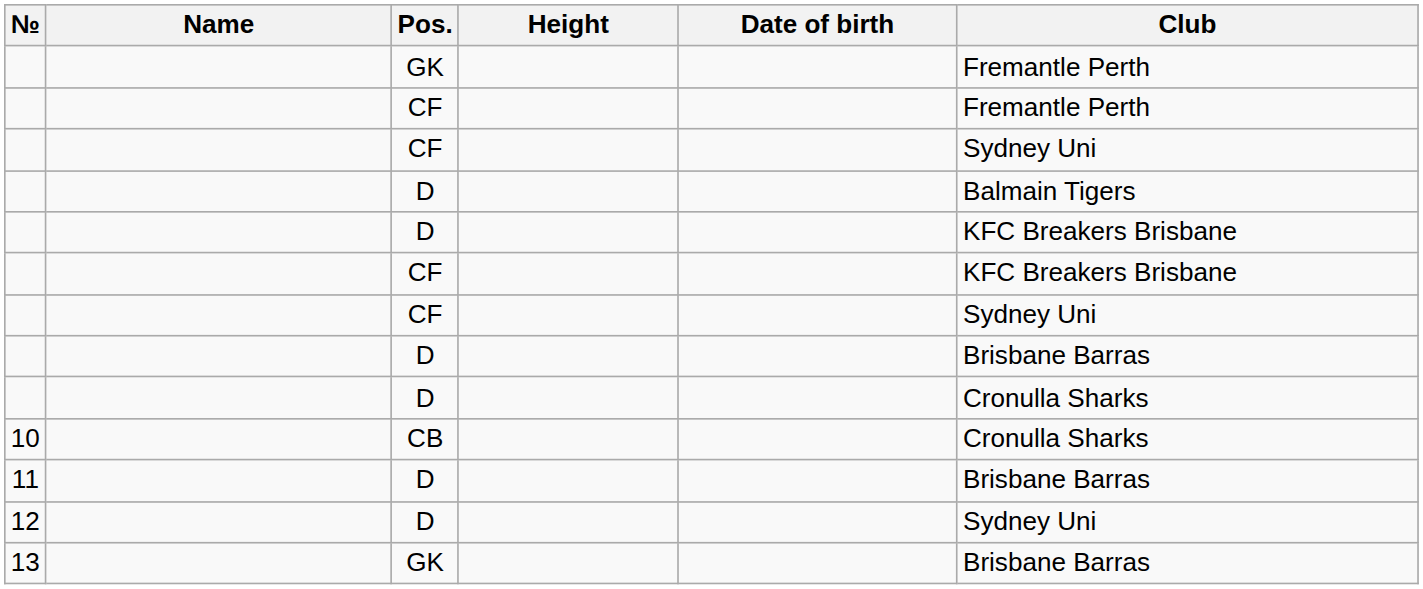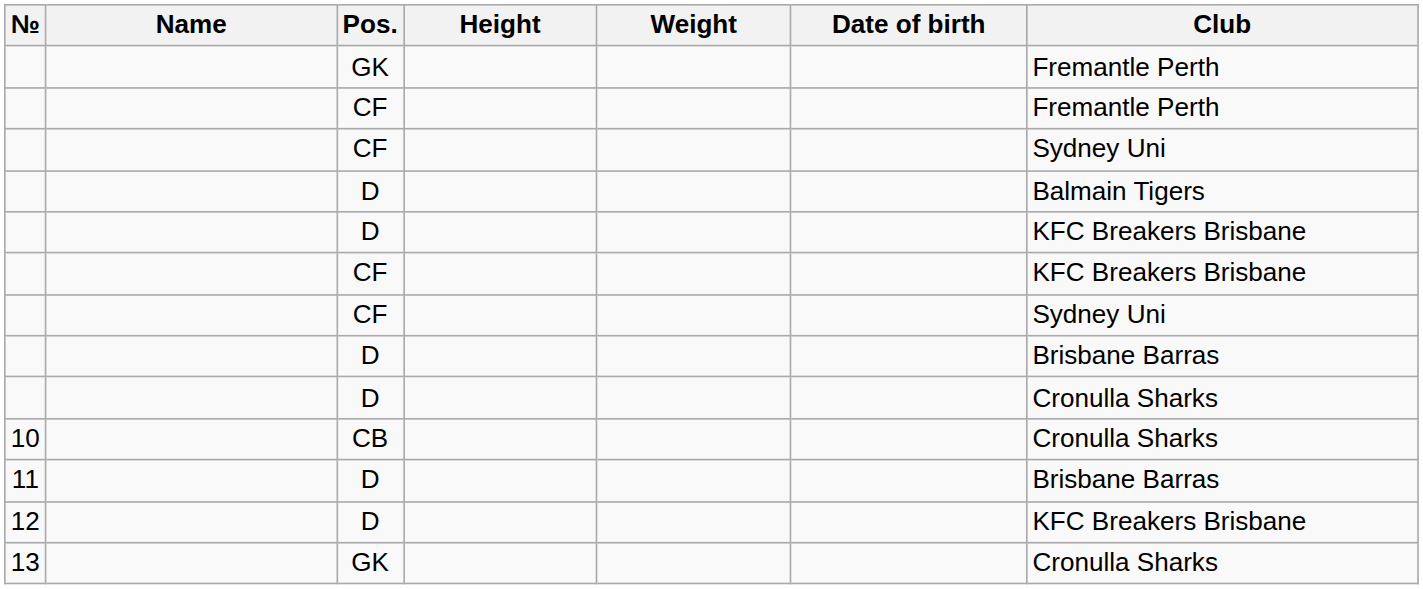 <table class="wikitable sortable" style="font-size:100%; text-align:center;">
 <tr>
 <th>№</th>
 <th style="width:15em;text-align:center;">Name</th>
 <th>Pos.</th>
 <th style="width:9em">Height</th>
+<th style="width:9em">Weight</th>
 <th style="width:12em">Date of birth</th>
 <th style="width:20em">Club</th>
 </tr>
 <tr>
 <td></td>
 <td style="text-align:left;"></td>
 <td>GK</td>
+<td></td>
 <td></td>
 <td style="text-align:right;"></td>
 <td style="text-align:left;"> Fremantle Perth</td>
 </tr>
 <tr>
 <td></td>
 <td style="text-align:left;"></td>
 <td>CF</td>
 <td></td>
+<td></td>
 <td style="text-align:right;"></td>
 <td style="text-align:left;"> Fremantle Perth</td>
 </tr>
 <tr>
 <td></td>
 <td style="text-align:left;"></td>
 <td>CF</td>
+<td></td>
 <td></td>
 <td style="text-align:right;"></td>
 <td style="text-align:left;"> Sydney Uni</td>
 </tr>
 <tr>
 <td></td>
 <td style="text-align:left;"></td>
 <td>D</td>
 <td></td>
+<td></td>
 <td style="text-align:right;"></td>
 <td style="text-align:left;"> Balmain Tigers</td>
 </tr>
 <tr>
 <td></td>
 <td style="text-align:left;"></td>
 <td>D</td>
+<td></td>
 <td></td>
 <td style="text-align:right;"></td>
 <td style="text-align:left;"> KFC Breakers Brisbane</td>
 </tr>
 <tr>
 <td></td>
 <td style="text-align:left;"></td>
 <td>CF</td>
 <td></td>
+<td></td>
 <td style="text-align:right;"></td>
 <td style="text-align:left;"> KFC Breakers Brisbane</td>
 </tr>
 <tr>
 <td></td>
 <td style="text-align:left;"></td>
 <td>CF</td>
+<td></td>
 <td></td>
 <td style="text-align:right;"></td>
 <td style="text-align:left;"> Sydney Uni</td>
 </tr>
 <tr>
 <td></td>
 <td style="text-align:left;"></td>
 <td>D</td>
 <td></td>
+<td></td>
 <td style="text-align:right;"></td>
 <td style="text-align:left;"> Brisbane Barras</td>
 </tr>
 <tr>
 <td></td>
 <td style="text-align:left;"></td>
 <td>D</td>
+<td></td>
 <td></td>
 <td style="text-align:right;"></td>
 <td style="text-align:left;"> Cronulla Sharks</td>
 </tr>
 <tr>
 <td>10</td>
 <td style="text-align:left;"></td>
 <td>CB</td>
 <td></td>
+<td></td>
 <td style="text-align:right;"></td>
 <td style="text-align:left;"> Cronulla Sharks</td>
 </tr>
 <tr>
 <td>11</td>
 <td style="text-align:left;"></td>
 <td>D</td>
+<td></td>
 <td></td>
 <td style="text-align:right;"></td>
 <td style="text-align:left;"> Brisbane Barras</td>
 </tr>
 <tr>
 <td>12</td>
 <td style="text-align:left;"></td>
 <td>D</td>
 <td></td>
+<td></td>
 <td style="text-align:right;"></td>
-<td style="text-align:left;"> Sydney Uni</td>
+<td style="text-align:left;"> KFC Breakers Brisbane</td>
 </tr>
 <tr>
 <td>13</td>
 <td style="text-align:left;"></td>
 <td>GK</td>
 <td></td>
+<td></td>
 <td style="text-align:right;"></td>
-<td style="text-align:left;"> Brisbane Barras</td>
+<td style="text-align:left;"> Cronulla Sharks</td>
 </tr>
 </table>
